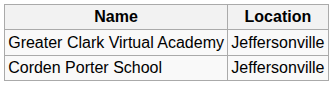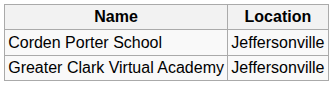 <table class="wikitable">
 <tr>
 <th>Name</th>
 <th>Location</th>
 </tr>
 <tr>
+<td>Corden Porter School</td>
+<td>Jeffersonville</td>
+</tr>
+<tr>
 <td>Greater Clark Virtual Academy</td>
 <td>Jeffersonville</td>
 </tr>
-<tr>
-<td>Corden Porter School</td>
-<td>Jeffersonville</td>
-</tr>
 </table>
